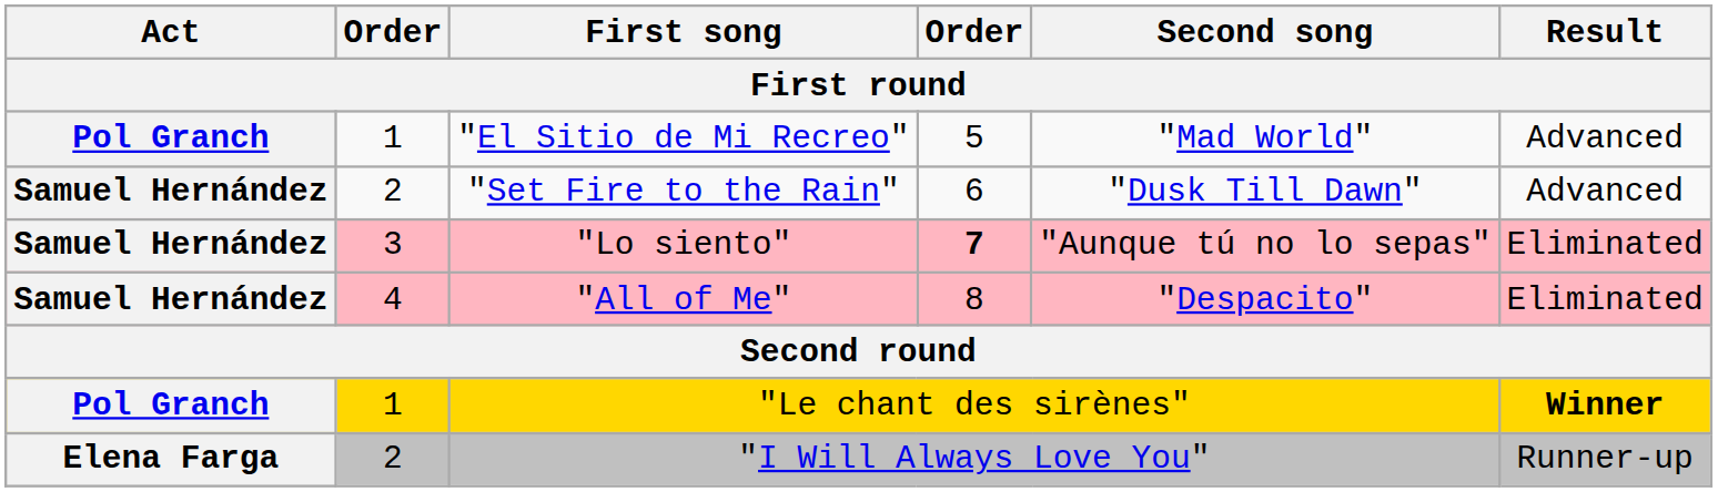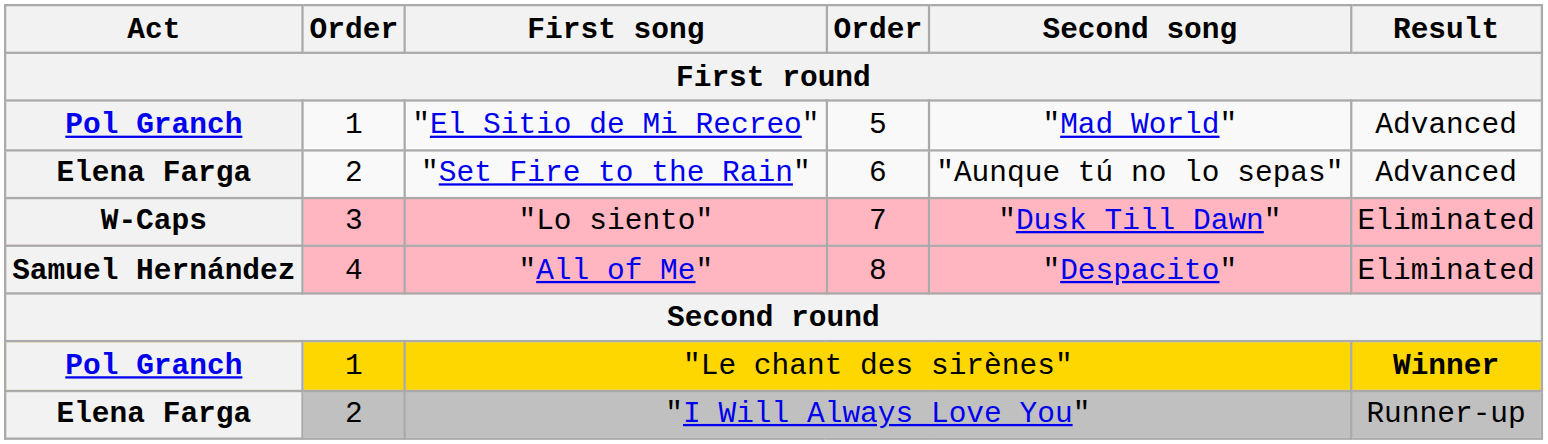 <table class="wikitable plainrowheaders" style="text-align:center">
 <tr>
 <th>Act</th>
 <th>Order</th>
 <th>First song</th>
 <th>Order</th>
 <th>Second song</th>
 <th>Result</th>
 </tr>
 <tr>
 <th colspan="6">First round</th>
 </tr>
 <tr>
 <th><a href='#'>Pol Granch</a></th>
 <td>1</td>
 <td>"<a href='#'>El Sitio de Mi Recreo</a>"</td>
 <td>5</td>
 <td>"<a href='#'>Mad World</a>"</td>
 <td>Advanced</td>
 </tr>
 <tr>
-<th>Samuel Hernández</th>
+<th>Elena Farga</th>
 <td>2</td>
 <td>"<a href='#'>Set Fire to the Rain</a>"</td>
 <td>6</td>
-<td>"<a href='#'>Dusk Till Dawn</a>"</td>
+<td>"Aunque tú no lo sepas"</td>
 <td>Advanced</td>
 </tr>
 <tr style="background:lightpink">
-<th>Samuel Hernández</th>
+<th>W-Caps</th>
 <td>3</td>
 <td>"Lo siento"</td>
-<td><strong>7</strong></td>
-<td>"Aunque tú no lo sepas"</td>
+<td>7</td>
+<td>"<a href='#'>Dusk Till Dawn</a>"</td>
 <td>Eliminated</td>
 </tr>
 <tr style="background:lightpink">
 <th>Samuel Hernández</th>
 <td>4</td>
 <td>"<a href='#'>All of Me</a>"</td>
 <td>8</td>
 <td>"<a href='#'>Despacito</a>"</td>
 <td>Eliminated</td>
 </tr>
 <tr>
 <th colspan="6">Second round</th>
 </tr>
 <tr style="background:gold">
 <th><a href='#'>Pol Granch</a></th>
 <td>1</td>
 <td colspan="3">"Le chant des sirènes"</td>
 <td><strong>Winner</strong></td>
 </tr>
 <tr style="background:silver">
 <th>Elena Farga</th>
 <td>2</td>
 <td colspan="3">"<a href='#'>I Will Always Love You</a>"</td>
 <td>Runner-up</td>
 </tr>
 </table>
